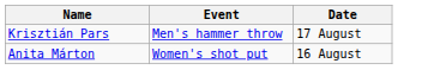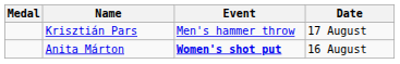 <table class="wikitable sortable" style="font-size:100%">
 <tr>
+<th>Medal</th>
 <th width=150>Name</th>
 <th width=150>Event</th>
 <th width=100>Date</th>
 </tr>
 <tr>
+<td></td>
 <td><a href='#'>Krisztián Pars</a></td>
 <td><a href='#'>Men's hammer throw</a></td>
 <td>17 August</td>
 </tr>
 <tr>
+<td></td>
 <td><a href='#'>Anita Márton</a></td>
-<td><a href='#'>Women's shot put</a></td>
+<td><strong><a href='#'>Women's shot put</a></strong></td>
 <td>16 August</td>
 </tr>
 </table>
